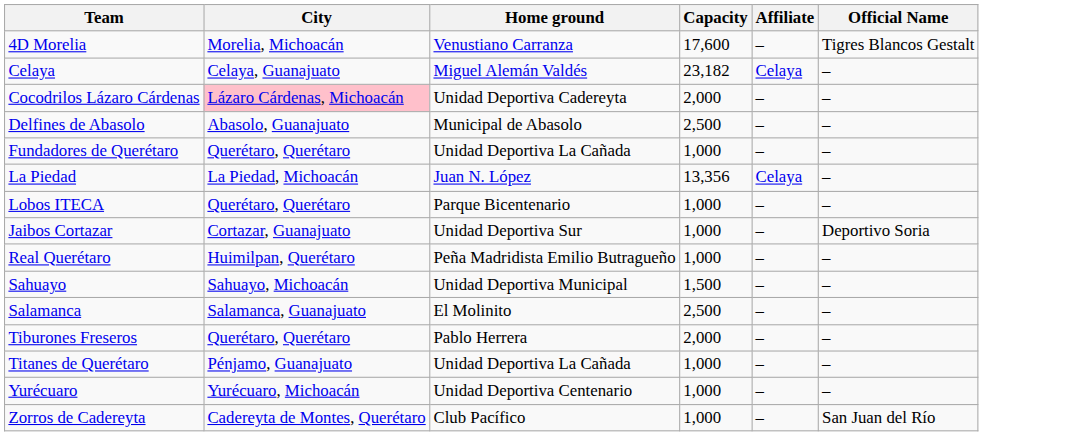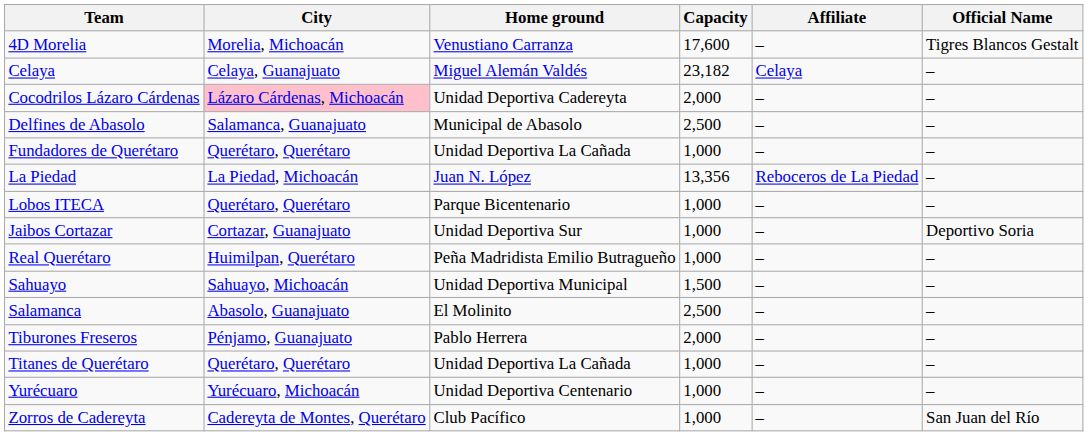 <table class="wikitable sortable">
 <tr>
 <th>Team</th>
 <th>City</th>
 <th>Home ground</th>
 <th>Capacity</th>
 <th>Affiliate</th>
 <th>Official Name</th>
 </tr>
 <tr>
 <td><a href='#'>4D Morelia</a></td>
 <td><a href='#'>Morelia</a>, <a href='#'>Michoacán</a></td>
 <td><a href='#'>Venustiano Carranza</a></td>
 <td>17,600</td>
 <td>–</td>
 <td>Tigres Blancos Gestalt</td>
 </tr>
 <tr>
 <td><a href='#'>Celaya</a></td>
 <td><a href='#'>Celaya</a>, <a href='#'>Guanajuato</a></td>
 <td><a href='#'>Miguel Alemán Valdés</a></td>
 <td>23,182</td>
 <td><a href='#'>Celaya</a></td>
 <td>–</td>
 </tr>
 <tr>
 <td><a href='#'>Cocodrilos Lázaro Cárdenas</a></td>
 <td style="background: pink;"><a href='#'>Lázaro Cárdenas</a>, <a href='#'>Michoacán</a></td>
 <td>Unidad Deportiva Cadereyta</td>
 <td>2,000</td>
 <td>–</td>
 <td>–</td>
 </tr>
 <tr>
 <td><a href='#'>Delfines de Abasolo</a></td>
-<td><a href='#'>Abasolo</a>, <a href='#'>Guanajuato</a></td>
+<td><a href='#'>Salamanca</a>, <a href='#'>Guanajuato</a></td>
 <td>Municipal de Abasolo</td>
 <td>2,500</td>
 <td>–</td>
 <td>–</td>
 </tr>
 <tr>
 <td><a href='#'>Fundadores de Querétaro</a></td>
 <td><a href='#'>Querétaro</a>, <a href='#'>Querétaro</a></td>
 <td>Unidad Deportiva La Cañada</td>
 <td>1,000</td>
 <td>–</td>
 <td>–</td>
 </tr>
 <tr>
 <td><a href='#'>La Piedad</a></td>
 <td><a href='#'>La Piedad</a>, <a href='#'>Michoacán</a></td>
 <td><a href='#'>Juan N. López</a></td>
 <td>13,356</td>
-<td><a href='#'>Celaya</a></td>
+<td><a href='#'>Reboceros de La Piedad</a></td>
 <td>–</td>
 </tr>
 <tr>
 <td><a href='#'>Lobos ITECA</a></td>
 <td><a href='#'>Querétaro</a>, <a href='#'>Querétaro</a></td>
 <td>Parque Bicentenario</td>
 <td>1,000</td>
 <td>–</td>
 <td>–</td>
 </tr>
 <tr>
 <td><a href='#'>Jaibos Cortazar</a></td>
 <td><a href='#'>Cortazar</a>, <a href='#'>Guanajuato</a></td>
 <td>Unidad Deportiva Sur</td>
 <td>1,000</td>
 <td>–</td>
 <td>Deportivo Soria</td>
 </tr>
 <tr>
 <td><a href='#'>Real Querétaro</a></td>
 <td><a href='#'>Huimilpan</a>, <a href='#'>Querétaro</a></td>
 <td>Peña Madridista Emilio Butragueño</td>
 <td>1,000</td>
 <td>–</td>
 <td>–</td>
 </tr>
 <tr>
 <td><a href='#'>Sahuayo</a></td>
 <td><a href='#'>Sahuayo</a>, <a href='#'>Michoacán</a></td>
 <td>Unidad Deportiva Municipal</td>
 <td>1,500</td>
 <td>–</td>
 <td>–</td>
 </tr>
 <tr>
 <td><a href='#'>Salamanca</a></td>
-<td><a href='#'>Salamanca</a>, <a href='#'>Guanajuato</a></td>
+<td><a href='#'>Abasolo</a>, <a href='#'>Guanajuato</a></td>
 <td>El Molinito</td>
 <td>2,500</td>
 <td>–</td>
 <td>–</td>
 </tr>
 <tr>
 <td><a href='#'>Tiburones Freseros</a></td>
-<td><a href='#'>Querétaro</a>, <a href='#'>Querétaro</a></td>
+<td><a href='#'>Pénjamo</a>, <a href='#'>Guanajuato</a></td>
 <td>Pablo Herrera</td>
 <td>2,000</td>
 <td>–</td>
 <td>–</td>
 </tr>
 <tr>
 <td><a href='#'>Titanes de Querétaro</a></td>
-<td><a href='#'>Pénjamo</a>, <a href='#'>Guanajuato</a></td>
+<td><a href='#'>Querétaro</a>, <a href='#'>Querétaro</a></td>
 <td>Unidad Deportiva La Cañada</td>
 <td>1,000</td>
 <td>–</td>
 <td>–</td>
 </tr>
 <tr>
 <td><a href='#'>Yurécuaro</a></td>
 <td><a href='#'>Yurécuaro</a>, <a href='#'>Michoacán</a></td>
 <td>Unidad Deportiva Centenario</td>
 <td>1,000</td>
 <td>–</td>
 <td>–</td>
 </tr>
 <tr>
 <td><a href='#'>Zorros de Cadereyta</a></td>
 <td><a href='#'>Cadereyta de Montes</a>, <a href='#'>Querétaro</a></td>
 <td>Club Pacífico</td>
 <td>1,000</td>
 <td>–</td>
 <td>San Juan del Río</td>
 </tr>
 </table>
